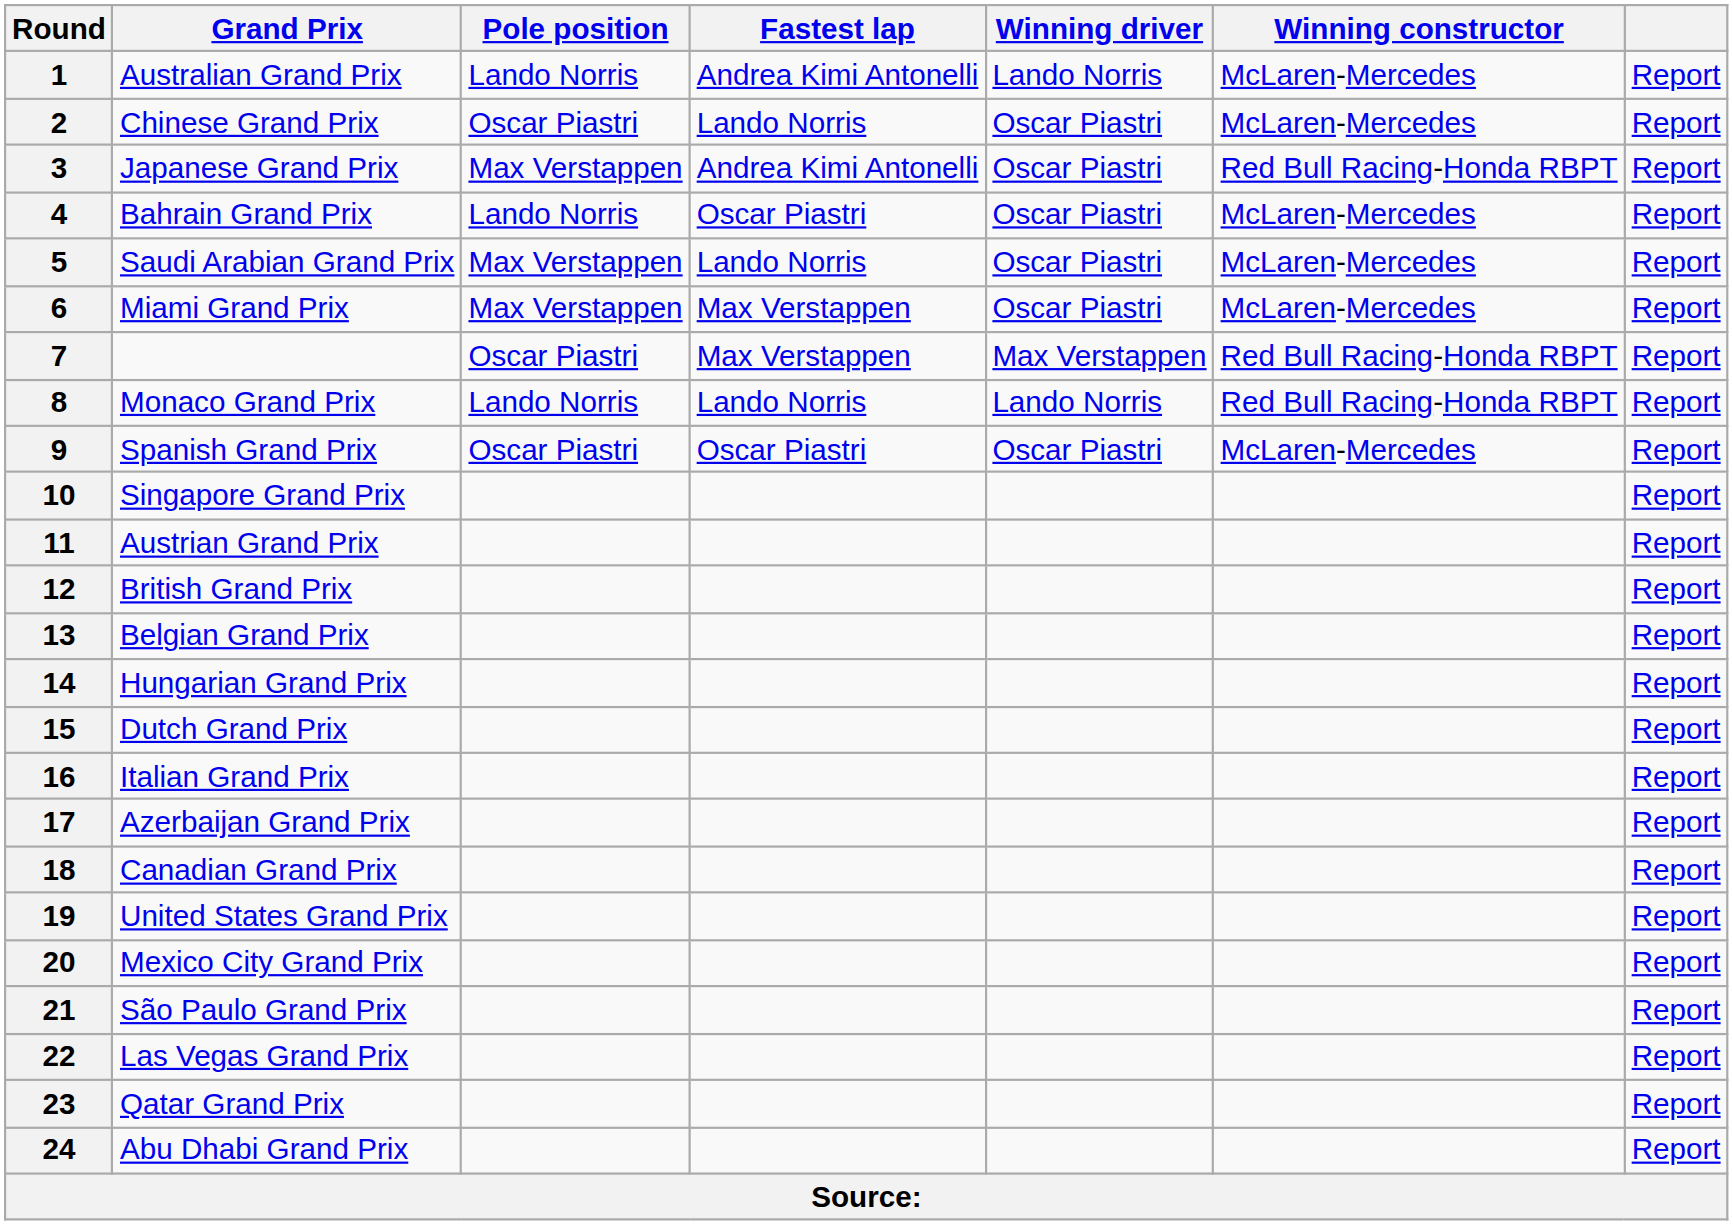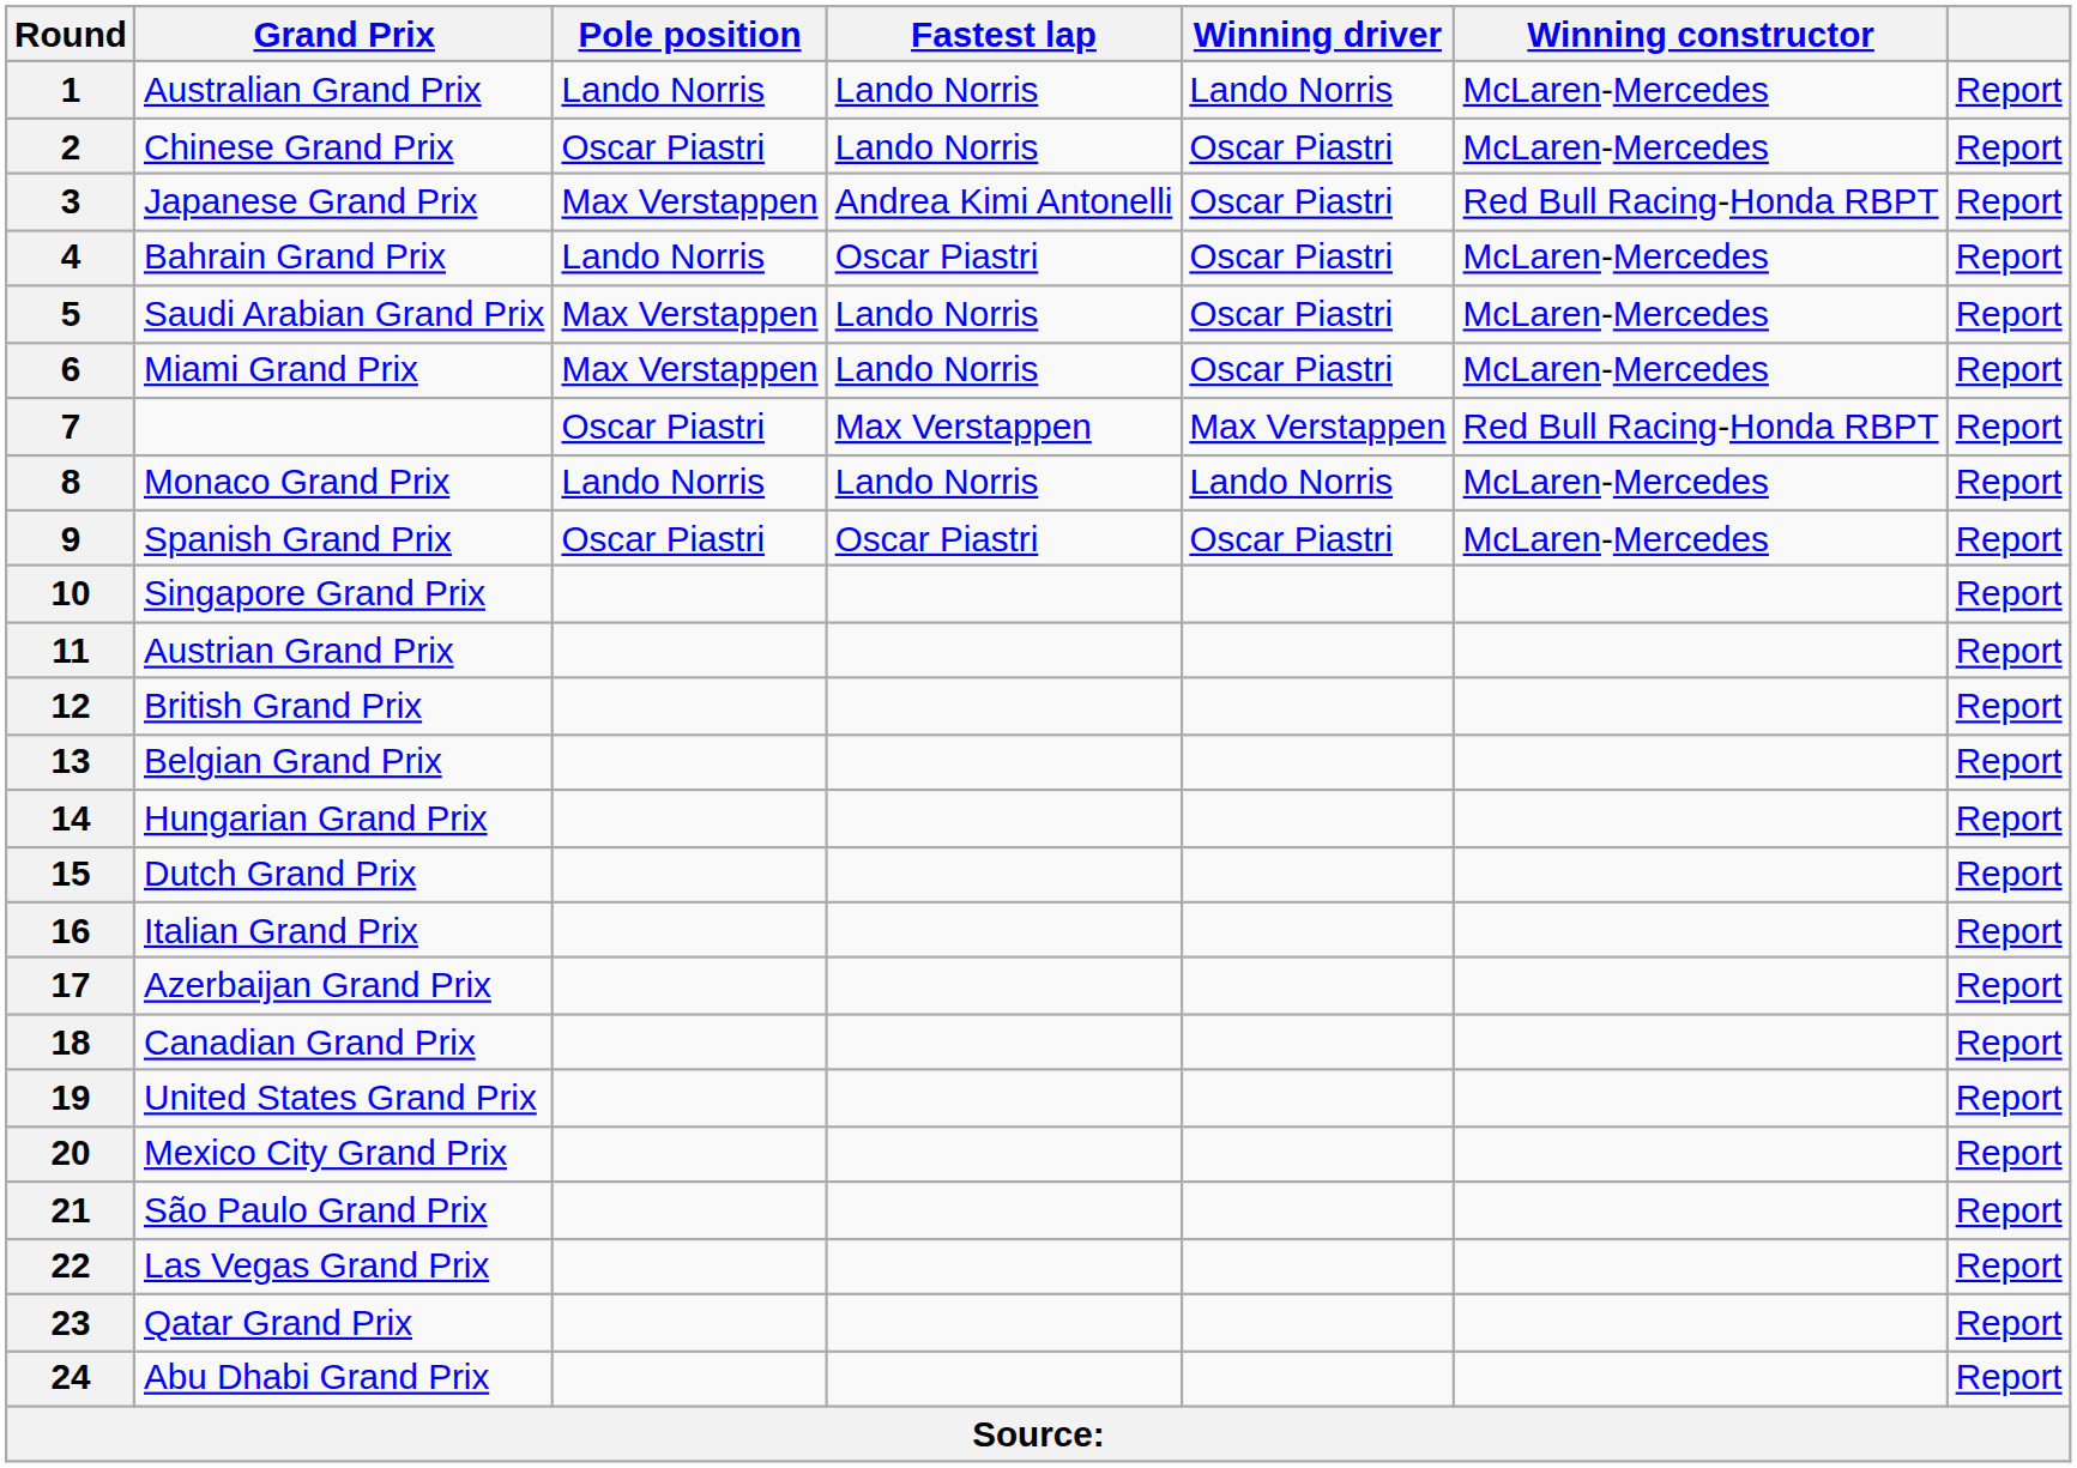 <table class="wikitable sortable" style="font-size: 85%;">
 <tr>
 <th>Round</th>
 <th><a href='#'>Grand Prix</a></th>
 <th nowrap><a href='#'>Pole position</a></th>
 <th nowrap><a href='#'>Fastest lap</a></th>
 <th nowrap><a href='#'>Winning driver</a></th>
 <th nowrap><a href='#'>Winning constructor</a></th>
 <th class="unsortable"></th>
 </tr>
 <tr>
 <th>1</th>
 <td><a href='#'>Australian Grand Prix</a></td>
 <td data-sort-value="NOR" nowrap> <a href='#'>Lando Norris</a></td>
-<td data-sort-value="ANT" nowrap> <a href='#'>Andrea Kimi Antonelli</a></td>
+<td data-sort-value="NOR" nowrap> <a href='#'>Lando Norris</a></td>
 <td data-sort-value="NOR" nowrap> <a href='#'>Lando Norris</a></td>
 <td data-sort-value="MCL" nowrap> <a href='#'>McLaren</a>-<a href='#'>Mercedes</a></td>
 <td style="text-align:center"><a href='#'>Report</a></td>
 </tr>
 <tr>
 <th>2</th>
 <td><a href='#'>Chinese Grand Prix</a></td>
 <td data-sort-value="PIA" nowrap> <a href='#'>Oscar Piastri</a></td>
 <td data-sort-value="NOR" nowrap> <a href='#'>Lando Norris</a></td>
 <td data-sort-value="PIA" nowrap> <a href='#'>Oscar Piastri</a></td>
 <td data-sort-value="MCL" nowrap> <a href='#'>McLaren</a>-<a href='#'>Mercedes</a></td>
 <td style="text-align:center"><a href='#'>Report</a></td>
 </tr>
 <tr>
 <th>3</th>
 <td><a href='#'>Japanese Grand Prix</a></td>
 <td data-sort-value="VER" nowrap> <a href='#'>Max Verstappen</a></td>
 <td data-sort-value="ANT" nowrap> <a href='#'>Andrea Kimi Antonelli</a></td>
 <td data-sort-value="PIA" nowrap> <a href='#'>Oscar Piastri</a></td>
 <td data-sort-value="RED" nowrap> <a href='#'>Red Bull Racing</a>-<a href='#'>Honda RBPT</a></td>
 <td style="text-align:center"><a href='#'>Report</a></td>
 </tr>
 <tr>
 <th>4</th>
 <td><a href='#'>Bahrain Grand Prix</a></td>
 <td data-sort-value="NOR" nowrap> <a href='#'>Lando Norris</a></td>
 <td data-sort-value="PIA" nowrap> <a href='#'>Oscar Piastri</a></td>
 <td data-sort-value="PIA" nowrap> <a href='#'>Oscar Piastri</a></td>
 <td data-sort-value="MCL" nowrap> <a href='#'>McLaren</a>-<a href='#'>Mercedes</a></td>
 <td style="text-align:center"><a href='#'>Report</a></td>
 </tr>
 <tr>
 <th>5</th>
 <td><a href='#'>Saudi Arabian Grand Prix</a></td>
 <td data-sort-value="VER" nowrap> <a href='#'>Max Verstappen</a></td>
 <td data-sort-value="NOR" nowrap> <a href='#'>Lando Norris</a></td>
 <td data-sort-value="PIA" nowrap> <a href='#'>Oscar Piastri</a></td>
 <td data-sort-value="MCL" nowrap> <a href='#'>McLaren</a>-<a href='#'>Mercedes</a></td>
 <td style="text-align:center"><a href='#'>Report</a></td>
 </tr>
 <tr>
 <th>6</th>
 <td><a href='#'>Miami Grand Prix</a></td>
 <td data-sort-value="VER" nowrap> <a href='#'>Max Verstappen</a></td>
-<td data-sort-value="VER" nowrap> <a href='#'>Max Verstappen</a></td>
+<td data-sort-value="NOR" nowrap> <a href='#'>Lando Norris</a></td>
 <td data-sort-value="PIA" nowrap> <a href='#'>Oscar Piastri</a></td>
 <td data-sort-value="MCL" nowrap> <a href='#'>McLaren</a>-<a href='#'>Mercedes</a></td>
 <td style="text-align:center"><a href='#'>Report</a></td>
 </tr>
 <tr>
 <th>7</th>
 <td></td>
 <td data-sort-value="PIA" nowrap> <a href='#'>Oscar Piastri</a></td>
 <td data-sort-value="VER" nowrap> <a href='#'>Max Verstappen</a></td>
 <td data-sort-value="VER" nowrap> <a href='#'>Max Verstappen</a></td>
 <td data-sort-value="RED" nowrap> <a href='#'>Red Bull Racing</a>-<a href='#'>Honda RBPT</a></td>
 <td style="text-align:center"><a href='#'>Report</a></td>
 </tr>
 <tr>
 <th>8</th>
 <td><a href='#'>Monaco Grand Prix</a></td>
 <td data-sort-value="NOR" nowrap> <a href='#'>Lando Norris</a></td>
 <td data-sort-value="NOR" nowrap> <a href='#'>Lando Norris</a></td>
 <td data-sort-value="NOR" nowrap> <a href='#'>Lando Norris</a></td>
-<td data-sort-value="RED" nowrap> <a href='#'>Red Bull Racing</a>-<a href='#'>Honda RBPT</a></td>
+<td data-sort-value="MCL" nowrap> <a href='#'>McLaren</a>-<a href='#'>Mercedes</a></td>
 <td style="text-align:center"><a href='#'>Report</a></td>
 </tr>
 <tr>
 <th>9</th>
 <td><a href='#'>Spanish Grand Prix</a></td>
 <td data-sort-value="PIA" nowrap> <a href='#'>Oscar Piastri</a></td>
 <td data-sort-value="PIA" nowrap> <a href='#'>Oscar Piastri</a></td>
 <td data-sort-value="PIA" nowrap> <a href='#'>Oscar Piastri</a></td>
 <td data-sort-value="MCL" nowrap> <a href='#'>McLaren</a>-<a href='#'>Mercedes</a></td>
 <td style="text-align:center"><a href='#'>Report</a></td>
 </tr>
 <tr>
 <th>10</th>
 <td><a href='#'>Singapore Grand Prix</a></td>
 <td></td>
 <td></td>
 <td></td>
 <td></td>
 <td style="text-align:center"><a href='#'>Report</a></td>
 </tr>
 <tr>
 <th>11</th>
 <td><a href='#'>Austrian Grand Prix</a></td>
 <td></td>
 <td></td>
 <td></td>
 <td></td>
 <td style="text-align:center"><a href='#'>Report</a></td>
 </tr>
 <tr>
 <th>12</th>
 <td><a href='#'>British Grand Prix</a></td>
 <td></td>
 <td></td>
 <td></td>
 <td></td>
 <td style="text-align:center"><a href='#'>Report</a></td>
 </tr>
 <tr>
 <th>13</th>
 <td><a href='#'>Belgian Grand Prix</a></td>
 <td></td>
 <td></td>
 <td></td>
 <td></td>
 <td style="text-align:center"><a href='#'>Report</a></td>
 </tr>
 <tr>
 <th>14</th>
 <td><a href='#'>Hungarian Grand Prix</a></td>
 <td></td>
 <td></td>
 <td></td>
 <td></td>
 <td style="text-align:center"><a href='#'>Report</a></td>
 </tr>
 <tr>
 <th>15</th>
 <td><a href='#'>Dutch Grand Prix</a></td>
 <td></td>
 <td></td>
 <td></td>
 <td></td>
 <td style="text-align:center"><a href='#'>Report</a></td>
 </tr>
 <tr>
 <th>16</th>
 <td><a href='#'>Italian Grand Prix</a></td>
 <td></td>
 <td></td>
 <td></td>
 <td></td>
 <td style="text-align:center"><a href='#'>Report</a></td>
 </tr>
 <tr>
 <th>17</th>
 <td><a href='#'>Azerbaijan Grand Prix</a></td>
 <td></td>
 <td></td>
 <td></td>
 <td></td>
 <td style="text-align:center"><a href='#'>Report</a></td>
 </tr>
 <tr>
 <th>18</th>
 <td><a href='#'>Canadian Grand Prix</a></td>
 <td></td>
 <td></td>
 <td></td>
 <td></td>
 <td style="text-align:center"><a href='#'>Report</a></td>
 </tr>
 <tr>
 <th>19</th>
 <td><a href='#'>United States Grand Prix</a></td>
 <td></td>
 <td></td>
 <td></td>
 <td></td>
 <td style="text-align:center"><a href='#'>Report</a></td>
 </tr>
 <tr>
 <th>20</th>
 <td><a href='#'>Mexico City Grand Prix</a></td>
 <td></td>
 <td></td>
 <td></td>
 <td></td>
 <td style="text-align:center"><a href='#'>Report</a></td>
 </tr>
 <tr>
 <th>21</th>
 <td><a href='#'>São Paulo Grand Prix</a></td>
 <td></td>
 <td></td>
 <td></td>
 <td></td>
 <td style="text-align:center"><a href='#'>Report</a></td>
 </tr>
 <tr>
 <th>22</th>
 <td><a href='#'>Las Vegas Grand Prix</a></td>
 <td></td>
 <td></td>
 <td></td>
 <td></td>
 <td style="text-align:center"><a href='#'>Report</a></td>
 </tr>
 <tr>
 <th>23</th>
 <td><a href='#'>Qatar Grand Prix</a></td>
 <td></td>
 <td></td>
 <td></td>
 <td></td>
 <td style="text-align:center"><a href='#'>Report</a></td>
 </tr>
 <tr>
 <th>24</th>
 <td><a href='#'>Abu Dhabi Grand Prix</a></td>
 <td></td>
 <td></td>
 <td></td>
 <td></td>
 <td style="text-align:center"><a href='#'>Report</a></td>
 </tr>
 <tr class="sortbottom">
 <th colspan="7">Source:</th>
 </tr>
 </table>
